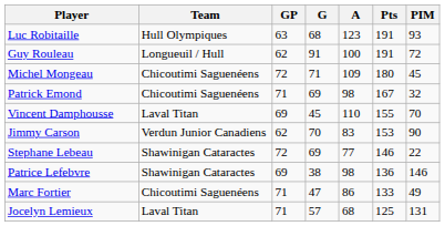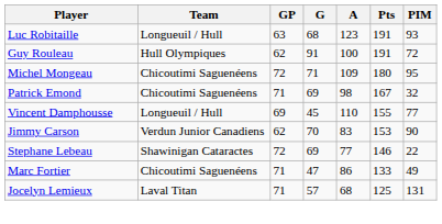 <table class="wikitable">
 <tr>
 <th bgcolor="#DDDDFF" width="30%">Player</th>
 <th bgcolor="#DDDDFF" width="30%">Team</th>
 <th bgcolor="#DDDDFF" width="7.5%">GP</th>
 <th bgcolor="#DDDDFF" width="7.5%">G</th>
 <th bgcolor="#DDDDFF" width="7.5%">A</th>
 <th bgcolor="#DDDDFF" width="7.5%">Pts</th>
 <th bgcolor="#DDDDFF" width="7.5%">PIM</th>
 </tr>
 <tr>
 <td><a href='#'>Luc Robitaille</a></td>
-<td>Hull Olympiques</td>
+<td>Longueuil / Hull</td>
 <td>63</td>
 <td>68</td>
 <td>123</td>
 <td>191</td>
 <td>93</td>
 </tr>
 <tr>
 <td><a href='#'>Guy Rouleau</a></td>
-<td>Longueuil / Hull</td>
+<td>Hull Olympiques</td>
 <td>62</td>
 <td>91</td>
 <td>100</td>
 <td>191</td>
 <td>72</td>
 </tr>
 <tr>
 <td><a href='#'>Michel Mongeau</a></td>
 <td>Chicoutimi Saguenéens</td>
 <td>72</td>
 <td>71</td>
 <td>109</td>
 <td>180</td>
-<td>45</td>
+<td>95</td>
 </tr>
 <tr>
 <td><a href='#'>Patrick Emond</a></td>
 <td>Chicoutimi Saguenéens</td>
 <td>71</td>
 <td>69</td>
 <td>98</td>
 <td>167</td>
 <td>32</td>
 </tr>
 <tr>
 <td><a href='#'>Vincent Damphousse</a></td>
-<td>Laval Titan</td>
+<td>Longueuil / Hull</td>
 <td>69</td>
 <td>45</td>
 <td>110</td>
 <td>155</td>
-<td>70</td>
+<td>77</td>
 </tr>
 <tr>
 <td><a href='#'>Jimmy Carson</a></td>
 <td>Verdun Junior Canadiens</td>
 <td>62</td>
 <td>70</td>
 <td>83</td>
 <td>153</td>
 <td>90</td>
 </tr>
 <tr>
 <td><a href='#'>Stephane Lebeau</a></td>
 <td>Shawinigan Cataractes</td>
 <td>72</td>
 <td>69</td>
 <td>77</td>
 <td>146</td>
 <td>22</td>
 </tr>
 <tr>
-<td><a href='#'>Patrice Lefebvre</a></td>
-<td>Shawinigan Cataractes</td>
-<td>69</td>
-<td>38</td>
-<td>98</td>
-<td>136</td>
-<td>146</td>
-</tr>
-<tr>
 <td><a href='#'>Marc Fortier</a></td>
 <td>Chicoutimi Saguenéens</td>
 <td>71</td>
 <td>47</td>
 <td>86</td>
 <td>133</td>
 <td>49</td>
 </tr>
 <tr>
 <td><a href='#'>Jocelyn Lemieux</a></td>
 <td>Laval Titan</td>
 <td>71</td>
 <td>57</td>
 <td>68</td>
 <td>125</td>
 <td>131</td>
 </tr>
 </table>
